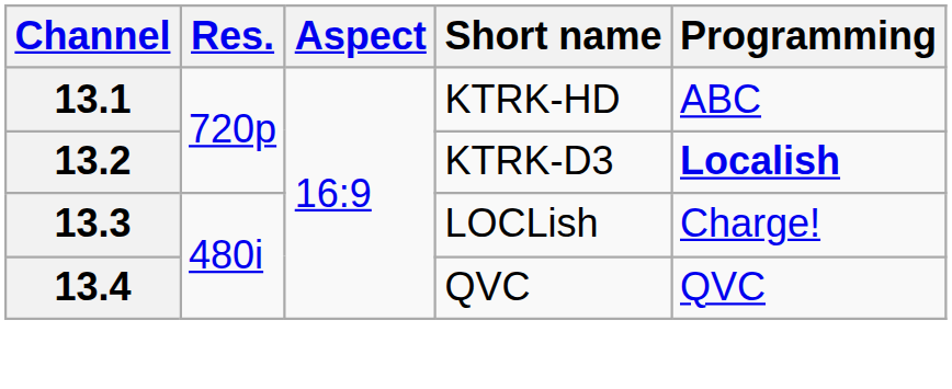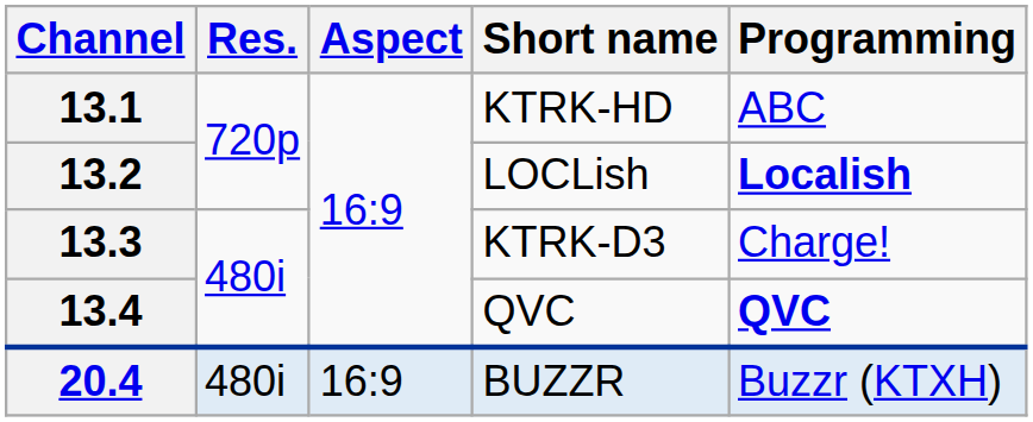 <table class="wikitable">
 <tr>
 <th scope = "col"><a href='#'>Channel</a></th>
 <th scope = "col"><a href='#'>Res.</a></th>
 <th scope = "col"><a href='#'>Aspect</a></th>
 <th scope = "col">Short name</th>
 <th scope = "col">Programming</th>
 </tr>
 <tr>
 <th scope = "row">13.1</th>
 <td rowspan=2><a href='#'>720p</a></td>
 <td rowspan=4><a href='#'>16:9</a></td>
 <td>KTRK-HD</td>
 <td><a href='#'>ABC</a></td>
 </tr>
 <tr>
 <th scope = "row">13.2</th>
-<td>KTRK-D3</td>
+<td>LOCLish</td>
 <td><strong><a href='#'>Localish</a></strong></td>
 </tr>
 <tr>
 <th scope = "row">13.3</th>
 <td rowspan=2><a href='#'>480i</a></td>
-<td>LOCLish</td>
+<td>KTRK-D3</td>
 <td><a href='#'>Charge!</a></td>
 </tr>
 <tr>
 <th scope = "row">13.4</th>
 <td>QVC</td>
-<td><a href='#'>QVC</a></td>
+<td><strong><a href='#'>QVC</a></strong></td>
+</tr>
+<tr style="background-color:#DFEBF6; border-top: 2px solid #003399;">
+<th scope = "row"><a href='#'>20.4</a></th>
+<td>480i</td>
+<td>16:9</td>
+<td>BUZZR</td>
+<td><a href='#'>Buzzr</a> (<a href='#'>KTXH</a>)</td>
 </tr>
 </table>
